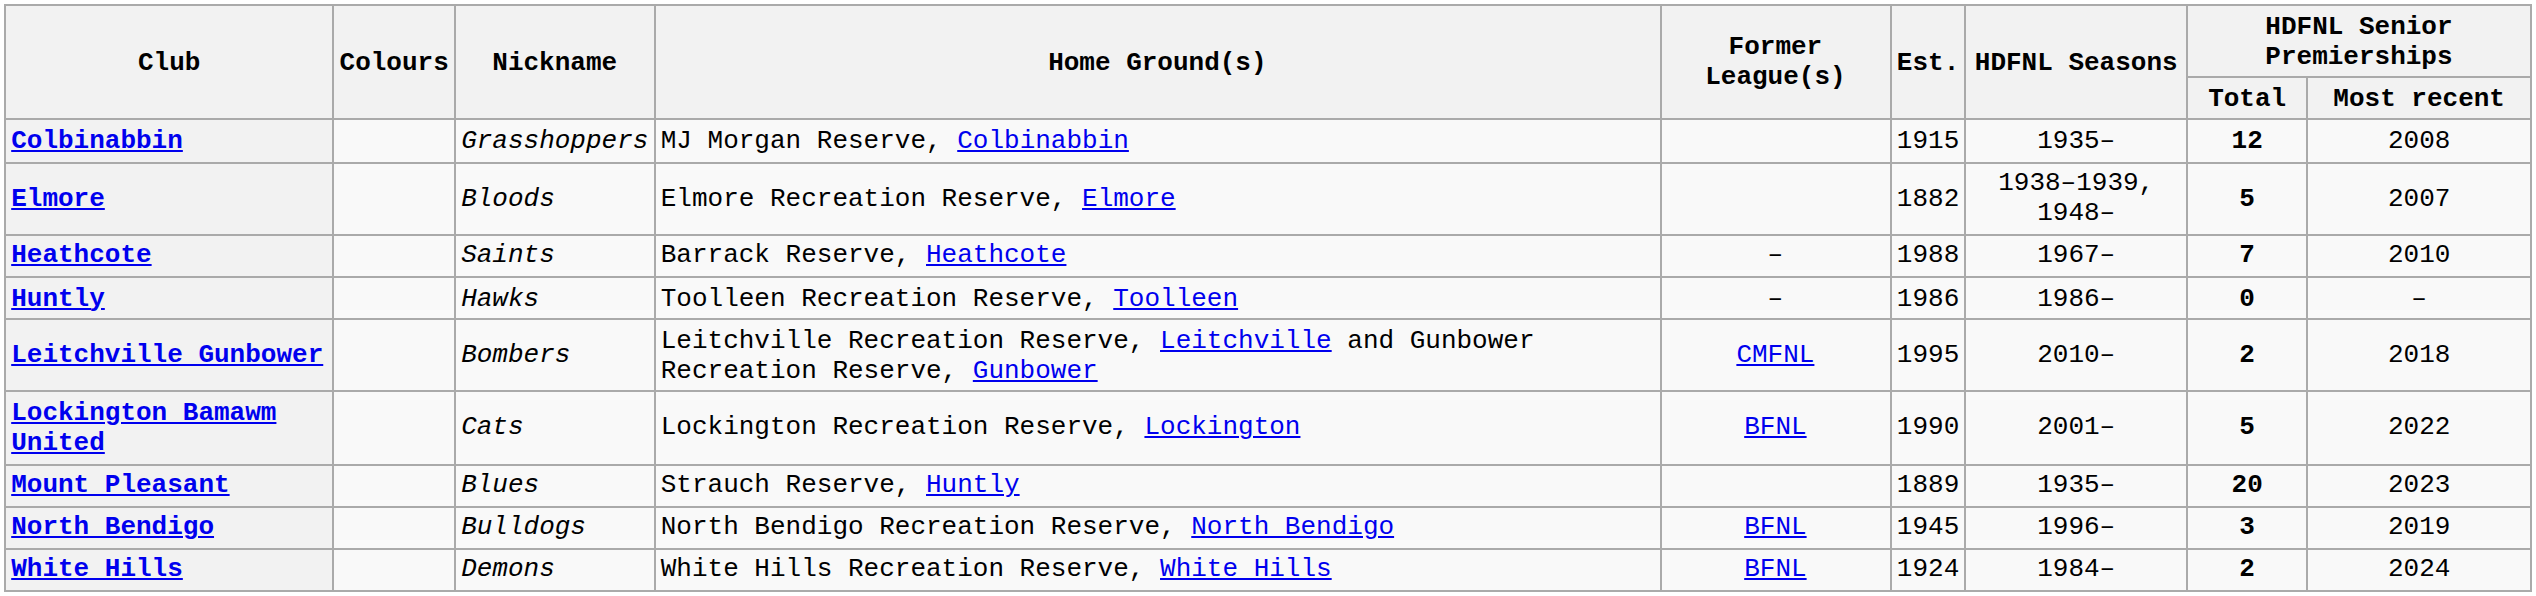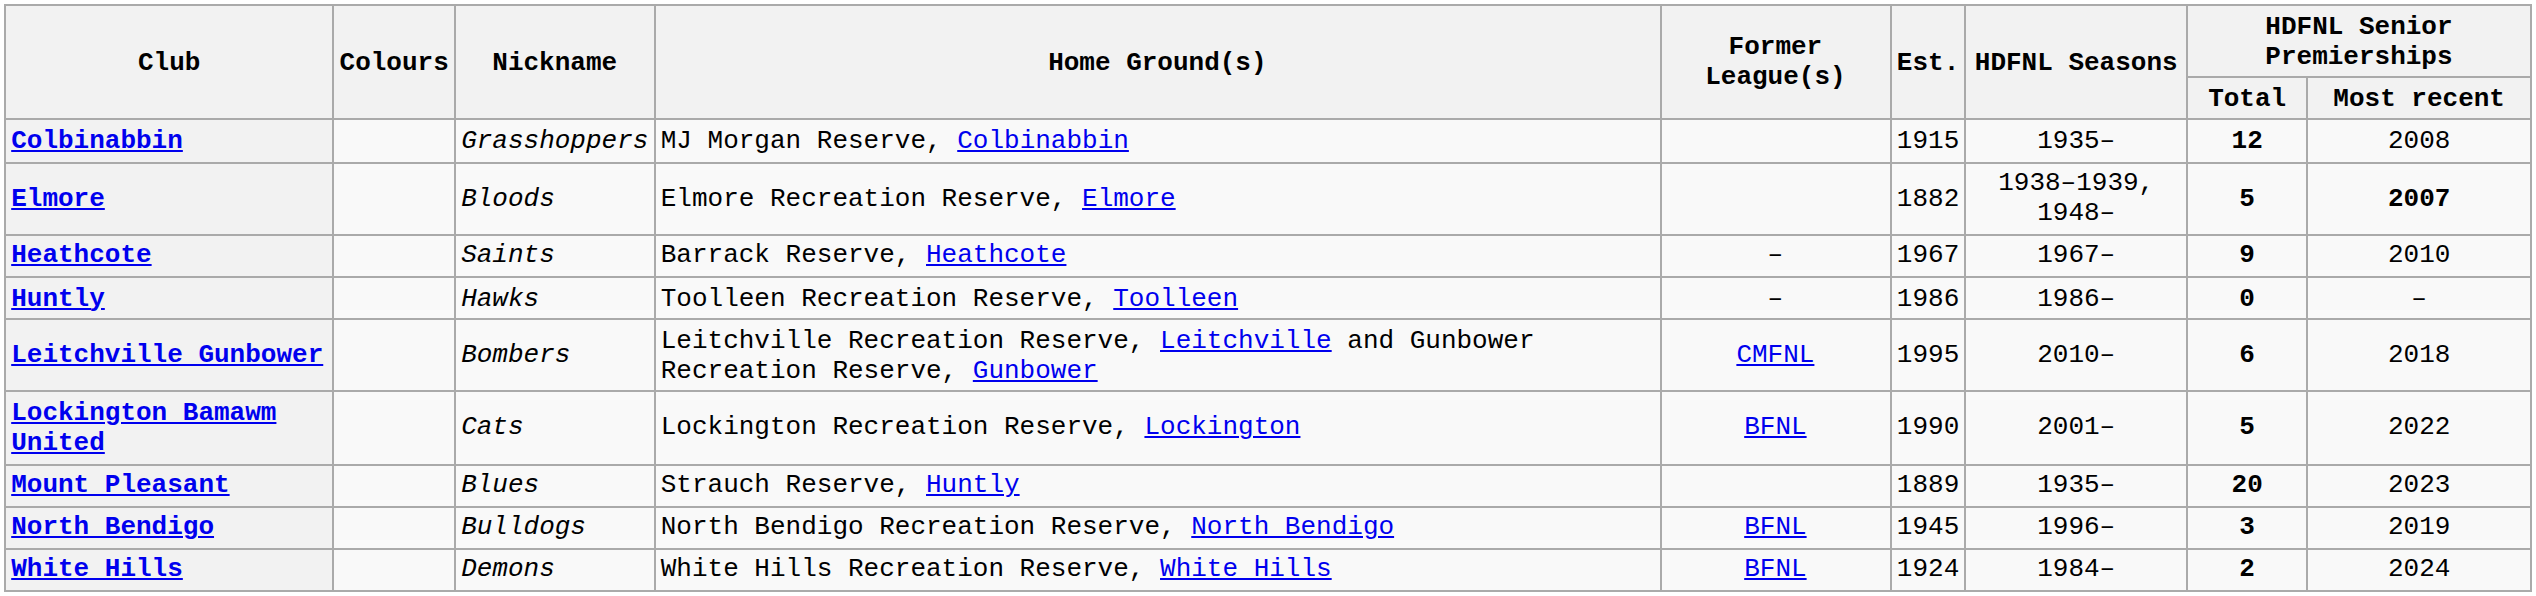 <table class="wikitable sortable mw-collapsible mw-collapsed" style="text-align:center; width:100%">
 <tr>
 <th rowspan="2">Club</th>
 <th rowspan="2">Colours</th>
 <th rowspan="2">Nickname</th>
 <th rowspan="2">Home Ground(s)</th>
 <th rowspan="2">Former League(s)</th>
 <th rowspan="2">Est.</th>
 <th rowspan="2">HDFNL Seasons</th>
 <th colspan="2">HDFNL Senior Premierships</th>
 </tr>
 <tr>
 <th>Total</th>
 <th>Most recent</th>
 </tr>
 <tr>
 <th style="text-align:left"><a href='#'>Colbinabbin</a></th>
 <td></td>
 <td align="left"><em>Grasshoppers</em></td>
 <td align="left">MJ Morgan Reserve, <a href='#'>Colbinabbin</a></td>
 <td align="center"></td>
 <td style="text-align:center;">1915</td>
 <td style="text-align:center;">1935–</td>
 <td align="center"><strong>12</strong></td>
 <td style="text-align:center;">2008</td>
 </tr>
 <tr>
 <th style="text-align:left"><a href='#'>Elmore</a></th>
 <td></td>
 <td align="left"><em>Bloods</em></td>
 <td align="left">Elmore Recreation Reserve, <a href='#'>Elmore</a></td>
 <td align="center"></td>
 <td style="text-align:center;">1882</td>
 <td style="text-align:center;">1938–1939, 1948–</td>
 <td align="center"><strong>5</strong></td>
-<td style="text-align:center;">2007</td>
+<td style="text-align:center;"><strong>2007</strong></td>
 </tr>
 <tr>
 <th style="text-align:left"><a href='#'>Heathcote</a></th>
 <td></td>
 <td align="left"><em>Saints</em></td>
 <td align="left">Barrack Reserve, <a href='#'>Heathcote</a></td>
 <td align="center">–</td>
-<td style="text-align:center;">1988</td>
+<td style="text-align:center;">1967</td>
 <td style="text-align:center;">1967–</td>
-<td align="center"><strong>7</strong></td>
+<td align="center"><strong>9</strong></td>
 <td style="text-align:center;">2010</td>
 </tr>
 <tr>
 <th style="text-align:left"><a href='#'>Huntly</a></th>
 <td></td>
 <td align="left"><em>Hawks</em></td>
 <td align="left">Toolleen Recreation Reserve, <a href='#'>Toolleen</a></td>
 <td align="center">–</td>
 <td style="text-align:center;">1986</td>
 <td style="text-align:center;">1986–</td>
 <td align="center"><strong>0</strong></td>
 <td style="text-align:center;">–</td>
 </tr>
 <tr>
 <th style="text-align:left"><a href='#'>Leitchville Gunbower</a></th>
 <td></td>
 <td align="left"><em>Bombers</em></td>
 <td align="left">Leitchville Recreation Reserve, <a href='#'>Leitchville</a> and Gunbower Recreation Reserve, <a href='#'>Gunbower</a></td>
 <td align="center"><a href='#'>CMFNL</a></td>
 <td style="text-align:center;">1995</td>
 <td style="text-align:center;">2010–</td>
-<td align="center"><strong>2</strong></td>
+<td align="center"><strong>6</strong></td>
 <td style="text-align:center;">2018</td>
 </tr>
 <tr>
 <th style="text-align:left"><a href='#'>Lockington Bamawm United</a></th>
 <td></td>
 <td align="left"><em>Cats</em></td>
 <td align="left">Lockington Recreation Reserve, <a href='#'>Lockington</a></td>
 <td align="center"><a href='#'>BFNL</a></td>
 <td style="text-align:center;">1990</td>
 <td style="text-align:center;">2001–</td>
 <td align="center"><strong>5</strong></td>
 <td style="text-align:center;">2022</td>
 </tr>
 <tr>
 <th style="text-align:left"><a href='#'>Mount Pleasant</a></th>
 <td></td>
 <td align="left"><em>Blues</em></td>
 <td align="left">Strauch Reserve, <a href='#'>Huntly</a></td>
 <td align="center"></td>
 <td style="text-align:center;">1889</td>
 <td style="text-align:center;">1935–</td>
 <td align="center"><strong>20</strong></td>
 <td style="text-align:center;">2023</td>
 </tr>
 <tr>
 <th style="text-align:left"><a href='#'>North Bendigo</a></th>
 <td></td>
 <td align="left"><em>Bulldogs</em></td>
 <td align="left">North Bendigo Recreation Reserve, <a href='#'>North Bendigo</a></td>
 <td align="center"><a href='#'>BFNL</a></td>
 <td style="text-align:center;">1945</td>
 <td style="text-align:center;">1996–</td>
 <td align="center"><strong>3</strong></td>
 <td style="text-align:center;">2019</td>
 </tr>
 <tr>
 <th style="text-align:left"><a href='#'>White Hills</a></th>
 <td></td>
 <td align="left"><em>Demons</em></td>
 <td align="left">White Hills Recreation Reserve, <a href='#'>White Hills</a></td>
 <td align="center"><a href='#'>BFNL</a></td>
 <td style="text-align:center;">1924</td>
 <td style="text-align:center;">1984–</td>
 <td align="center"><strong>2</strong></td>
 <td style="text-align:center;">2024</td>
 </tr>
 </table>
